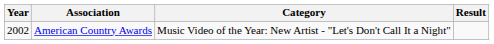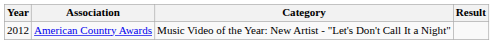 <table class="wikitable">
 <tr>
 <th>Year</th>
 <th>Association</th>
 <th>Category</th>
 <th>Result</th>
 </tr>
 <tr>
-<td>2002</td>
+<td>2012</td>
 <td><a href='#'>American Country Awards</a></td>
 <td>Music Video of the Year: New Artist - "Let's Don't Call It a Night"</td>
 <td></td>
 </tr>
 </table>
